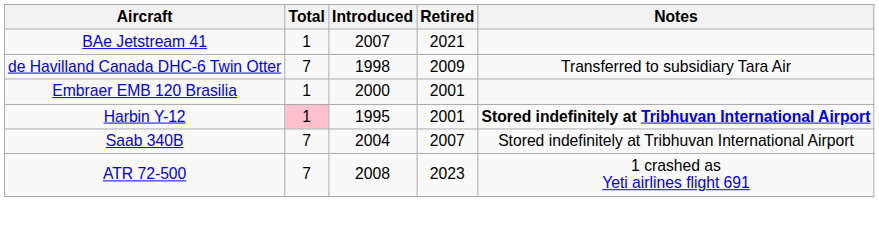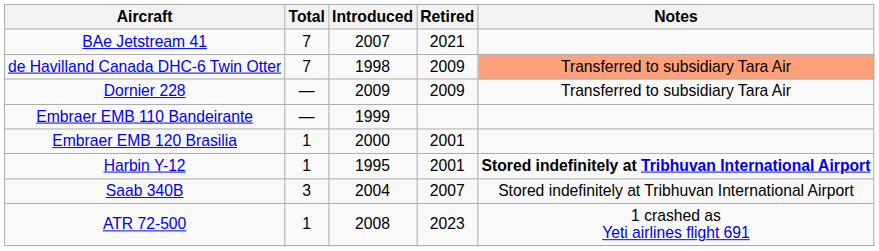 <table class="wikitable" style="margin:0.5em auto;text-align:center; margin:auto;">
 <tr>
 <th>Aircraft</th>
 <th>Total</th>
 <th>Introduced</th>
 <th>Retired</th>
 <th>Notes</th>
 </tr>
 <tr>
 <td><a href='#'>BAe Jetstream 41</a></td>
-<td>1</td>
+<td>7</td>
 <td>2007</td>
 <td>2021</td>
 <td></td>
 </tr>
 <tr>
 <td><a href='#'>de Havilland Canada DHC-6 Twin Otter</a></td>
 <td>7</td>
 <td>1998</td>
 <td>2009</td>
+<td style="background: lightsalmon;">Transferred to subsidiary Tara Air</td>
+</tr>
+<tr>
+<td><a href='#'>Dornier 228</a></td>
+<td>—</td>
+<td>2009</td>
+<td>2009</td>
 <td>Transferred to subsidiary Tara Air</td>
+</tr>
+<tr>
+<td><a href='#'>Embraer EMB 110 Bandeirante</a></td>
+<td>—</td>
+<td>1999</td>
+<td></td>
+<td></td>
 </tr>
 <tr>
 <td><a href='#'>Embraer EMB 120 Brasilia</a></td>
 <td>1</td>
 <td>2000</td>
 <td>2001</td>
 <td></td>
 </tr>
 <tr>
 <td><a href='#'>Harbin Y-12</a></td>
-<td style="background: pink;">1</td>
+<td>1</td>
 <td>1995</td>
 <td>2001</td>
 <td><strong>Stored indefinitely at <a href='#'>Tribhuvan International Airport</a></strong></td>
 </tr>
 <tr>
 <td><a href='#'>Saab 340B</a></td>
-<td>7</td>
+<td>3</td>
 <td>2004</td>
 <td>2007</td>
 <td>Stored indefinitely at Tribhuvan International Airport</td>
 </tr>
 <tr>
 <td><a href='#'>ATR 72-500</a></td>
-<td>7</td>
+<td>1</td>
 <td>2008</td>
 <td>2023</td>
 <td>1 crashed as<br><a href='#'>Yeti airlines flight 691</a></td>
 </tr>
 <tr>
 </tr>
 </table>
